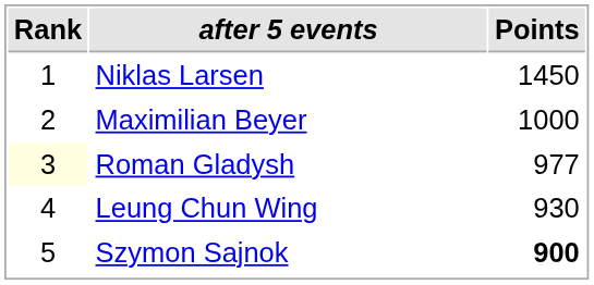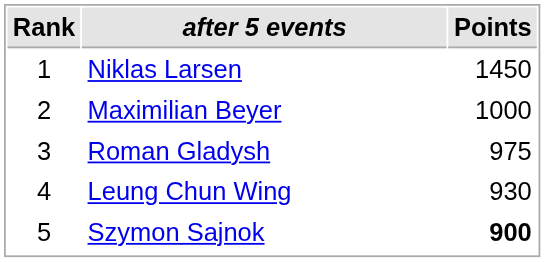 <table cellspacing="1" cellpadding="3" style="border:1px solid #aaa; font-size:90%;">
 <tr style="background:#e4e4e4;">
 <th style="border-bottom:1px solid #aaa; width:10px;">Rank</th>
 <th style="border-bottom:1px solid #aaa; width:200px; white-space:nowrap;"><em>after 5 events</em> </th>
 <th style="border-bottom:1px solid #aaa; width:20px;">Points</th>
 </tr>
 <tr>
 <td style="text-align:center;">1</td>
 <td> <a href='#'>Niklas Larsen</a></td>
 <td align="right">1450</td>
 </tr>
 <tr>
 <td style="text-align:center;">2</td>
 <td> <a href='#'>Maximilian Beyer</a></td>
 <td align="right">1000</td>
 </tr>
 <tr>
-<td style="background: lightyellow; text-align:center;">3</td>
+<td style="text-align:center;">3</td>
 <td> <a href='#'>Roman Gladysh</a></td>
-<td align="right">977</td>
+<td align="right">975</td>
 </tr>
 <tr>
 <td style="text-align:center;">4</td>
 <td> <a href='#'>Leung Chun Wing</a></td>
 <td align="right">930</td>
 </tr>
 <tr>
 <td style="text-align:center;">5</td>
 <td> <a href='#'>Szymon Sajnok</a></td>
 <td align="right"><strong>900</strong></td>
 </tr>
 <tr>
 </tr>
 </table>
